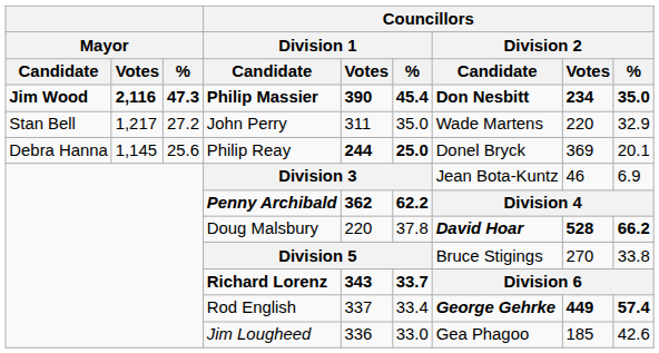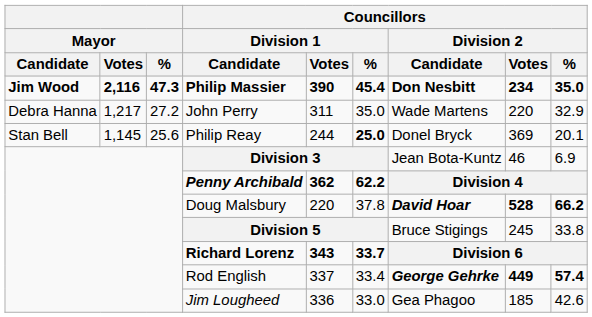 <table class="wikitable collapsible collapsed" align="right">
 <tr>
 <th colspan=3></th>
 <th colspan=6>Councillors</th>
 </tr>
 <tr>
 <th colspan=3>Mayor</th>
 <th colspan=3>Division 1</th>
 <th colspan=3>Division 2</th>
 </tr>
 <tr>
 <th>Candidate</th>
 <th>Votes</th>
 <th>%</th>
 <th>Candidate</th>
 <th>Votes</th>
 <th>%</th>
 <th>Candidate</th>
 <th>Votes</th>
 <th>%</th>
 </tr>
 <tr>
 <td><strong>Jim Wood</strong></td>
 <td><strong>2,116</strong></td>
 <td><strong>47.3</strong></td>
 <td><strong>Philip Massier</strong></td>
 <td><strong>390</strong></td>
 <td><strong>45.4</strong></td>
 <td><strong>Don Nesbitt</strong></td>
 <td><strong>234</strong></td>
 <td><strong>35.0</strong></td>
 </tr>
 <tr>
-<td>Stan Bell</td>
+<td>Debra Hanna</td>
 <td>1,217</td>
 <td>27.2</td>
 <td>John Perry</td>
 <td>311</td>
 <td>35.0</td>
 <td>Wade Martens</td>
 <td>220</td>
 <td>32.9</td>
 </tr>
 <tr>
-<td>Debra Hanna</td>
+<td>Stan Bell</td>
 <td>1,145</td>
 <td>25.6</td>
 <td>Philip Reay</td>
-<td><strong>244</strong></td>
+<td>244</td>
 <td><strong>25.0</strong></td>
 <td>Donel Bryck</td>
 <td>369</td>
 <td>20.1</td>
 </tr>
 <tr>
 <td colspan=3 rowspan=7></td>
 <th colspan=3>Division 3</th>
 <td>Jean Bota-Kuntz</td>
 <td>46</td>
 <td>6.9</td>
 </tr>
 <tr>
 <td><strong><em>Penny Archibald</em></strong></td>
 <td><strong>362</strong></td>
 <td><strong>62.2</strong></td>
 <th colspan=3>Division 4</th>
 </tr>
 <tr>
 <td>Doug Malsbury</td>
 <td>220</td>
 <td>37.8</td>
 <td><strong><em>David Hoar</em></strong></td>
 <td><strong>528</strong></td>
 <td><strong>66.2</strong></td>
 </tr>
 <tr>
 <th colspan=3>Division 5</th>
 <td>Bruce Stigings</td>
-<td>270</td>
+<td>245</td>
 <td>33.8</td>
 </tr>
 <tr>
 <td><strong>Richard Lorenz</strong></td>
 <td><strong>343</strong></td>
 <td><strong>33.7</strong></td>
 <th colspan=3>Division 6</th>
 </tr>
 <tr>
 <td>Rod English</td>
 <td>337</td>
 <td>33.4</td>
 <td><strong><em>George Gehrke</em></strong></td>
 <td><strong>449</strong></td>
 <td><strong>57.4</strong></td>
 </tr>
 <tr>
 <td><em>Jim Lougheed</em></td>
 <td>336</td>
 <td>33.0</td>
 <td>Gea Phagoo</td>
 <td>185</td>
 <td>42.6</td>
 </tr>
 </table>
